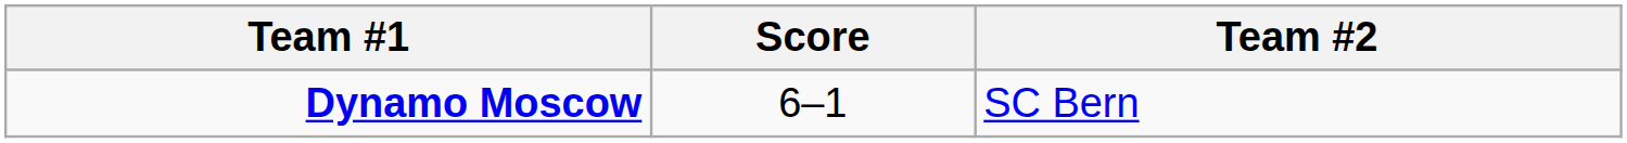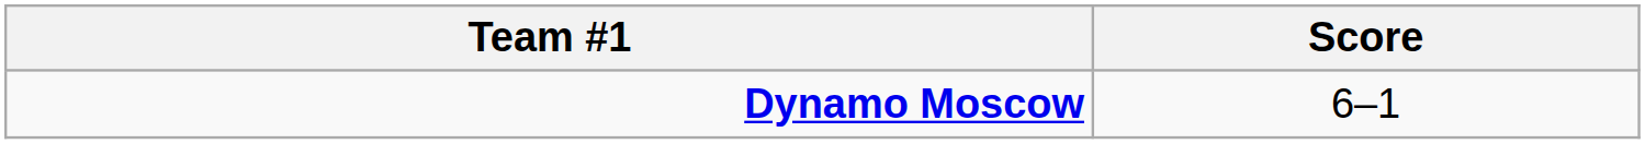 <table class="wikitable" style="text-align: center;">
 <tr>
 <th width=22%>Team #1</th>
 <th width=11%>Score</th>
-<th width=22%>Team #2</th>
 </tr>
 <tr>
 <td style="text-align: right;"><strong><a href='#'>Dynamo Moscow</a></strong> </td>
 <td>6–1</td>
-<td style="text-align: left;"> <a href='#'>SC Bern</a></td>
 </tr>
 </table>
